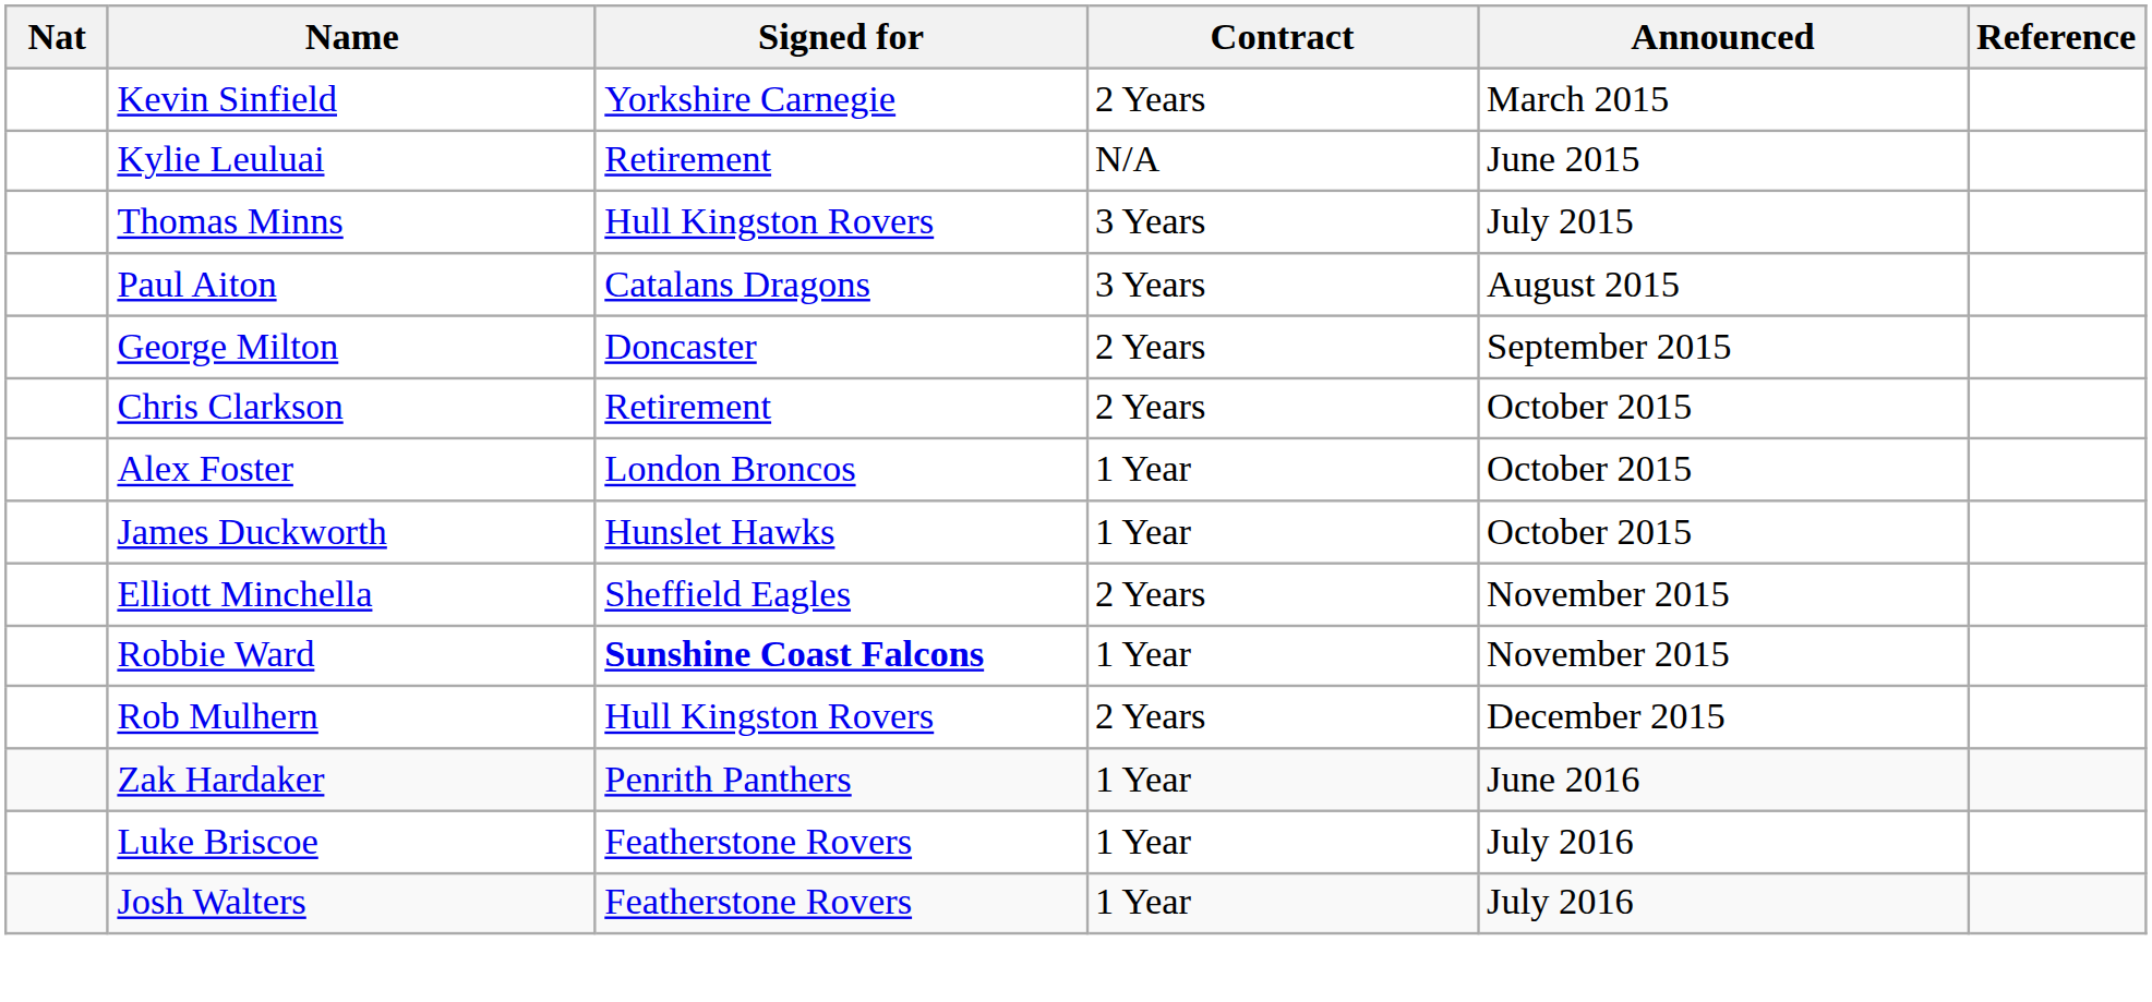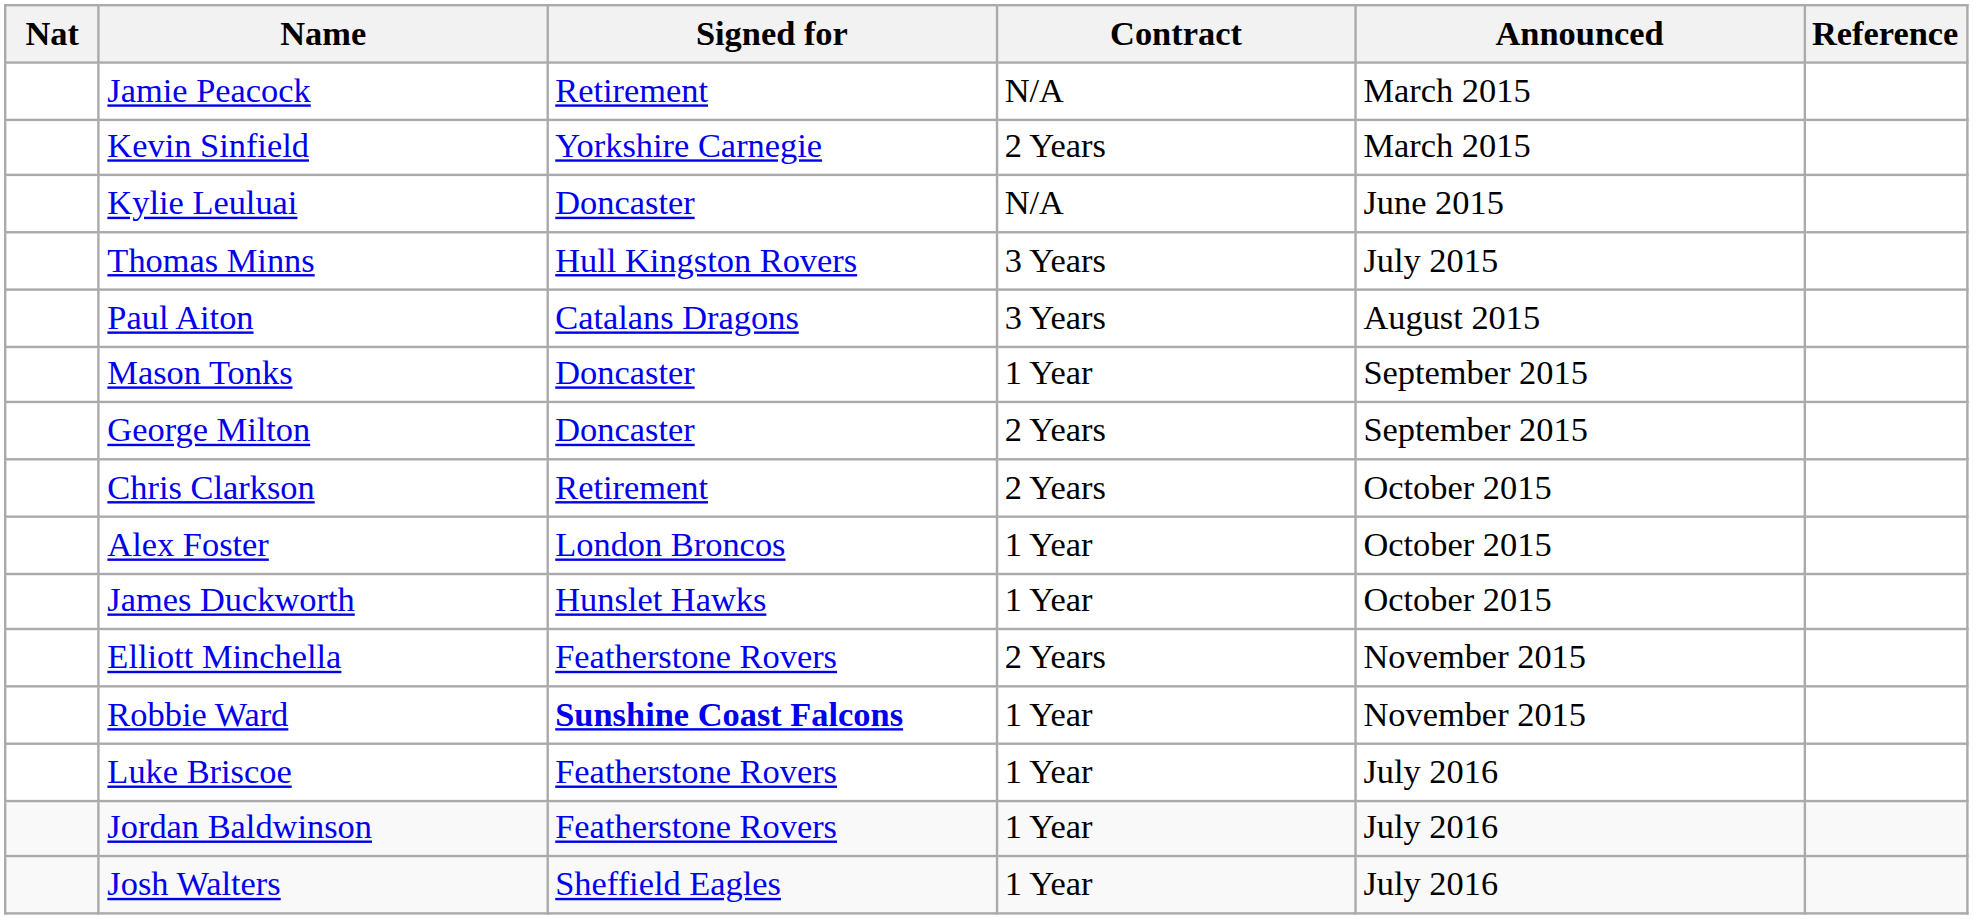 <table class="wikitable"  style="width:65%; font-size:90%;">
 <tr>
 <th width=5%>Nat</th>
 <th width=25%>Name</th>
 <th width=25%>Signed for</th>
 <th width=20%>Contract</th>
 <th width=25%>Announced</th>
 <th>Reference</th>
+</tr>
+<tr style="background:#fff;">
+<td width=5%></td>
+<td width=25%><a href='#'>Jamie Peacock</a></td>
+<td width=25%><a href='#'>Retirement</a></td>
+<td width=20%>N/A</td>
+<td width=25%>March 2015</td>
+<td></td>
 </tr>
 <tr style="background:#fff;">
 <td width=5%></td>
 <td width=25%><a href='#'>Kevin Sinfield</a></td>
 <td width=25%><a href='#'>Yorkshire Carnegie</a></td>
 <td width=20%>2 Years</td>
 <td width=25%>March 2015</td>
 <td></td>
 </tr>
 <tr style="background:#fff;">
 <td width=5%></td>
 <td width=25%><a href='#'>Kylie Leuluai</a></td>
-<td width=25%><a href='#'>Retirement</a></td>
+<td width=25%><a href='#'>Doncaster</a></td>
 <td width=20%>N/A</td>
 <td width=25%>June 2015</td>
 <td></td>
 </tr>
 <tr style="background:#fff;">
 <td width=5%></td>
 <td width=25%><a href='#'>Thomas Minns</a></td>
 <td width=25%><a href='#'>Hull Kingston Rovers</a></td>
 <td width=20%>3 Years</td>
 <td width=25%>July 2015</td>
 <td></td>
 </tr>
 <tr style="background:#fff;">
 <td width=5%></td>
 <td width=25%><a href='#'>Paul Aiton</a></td>
 <td width=25%><a href='#'>Catalans Dragons</a></td>
 <td width=20%>3 Years</td>
 <td width=25%>August 2015</td>
+<td></td>
+</tr>
+<tr style="background:#fff;">
+<td width=5%></td>
+<td width=25%><a href='#'>Mason Tonks</a></td>
+<td width=25%><a href='#'>Doncaster</a></td>
+<td width=20%>1 Year</td>
+<td width=25%>September 2015</td>
 <td></td>
 </tr>
 <tr style="background:#fff;">
 <td width=5%></td>
 <td width=25%><a href='#'>George Milton</a></td>
 <td width=25%><a href='#'>Doncaster</a></td>
 <td width=20%>2 Years</td>
 <td width=25%>September 2015</td>
 <td></td>
 </tr>
 <tr style="background:#fff;">
 <td width=5%></td>
 <td width=25%><a href='#'>Chris Clarkson</a></td>
 <td width=25%><a href='#'>Retirement</a></td>
 <td width=20%>2 Years</td>
 <td width=25%>October 2015</td>
 <td></td>
 </tr>
 <tr style="background:#fff;">
 <td width=5%></td>
 <td width=25%><a href='#'>Alex Foster</a></td>
 <td width=25%><a href='#'>London Broncos</a></td>
 <td width=20%>1 Year</td>
 <td width=25%>October 2015</td>
 <td></td>
 </tr>
 <tr style="background:#fff;">
 <td width=5%></td>
 <td width=25%><a href='#'>James Duckworth</a></td>
 <td width=25%><a href='#'>Hunslet Hawks</a></td>
 <td width=20%>1 Year</td>
 <td width=25%>October 2015</td>
 <td></td>
 </tr>
 <tr style="background:#fff;">
 <td width=5%></td>
 <td width=25%><a href='#'>Elliott Minchella</a></td>
-<td width=25%><a href='#'>Sheffield Eagles</a></td>
+<td><a href='#'>Featherstone Rovers</a></td>
 <td width=20%>2 Years</td>
 <td width=25%>November 2015</td>
 <td></td>
 </tr>
 <tr style="background:#fff;">
 <td width=5%></td>
 <td width=25%><a href='#'>Robbie Ward</a></td>
 <td width=25%><strong><a href='#'>Sunshine Coast Falcons</a></strong></td>
 <td width=20%>1 Year</td>
 <td width=25%>November 2015</td>
 <td></td>
 </tr>
 <tr style="background:#fff;">
-<td width=5%></td>
-<td width=25%><a href='#'>Rob Mulhern</a></td>
-<td width=25%><a href='#'>Hull Kingston Rovers</a></td>
-<td width=20%>2 Years</td>
-<td width=25%>December 2015</td>
-<td></td>
-</tr>
-<tr>
-<td></td>
-<td><a href='#'>Zak Hardaker</a></td>
-<td><a href='#'>Penrith Panthers</a></td>
-<td>1 Year</td>
-<td>June 2016</td>
-<td></td>
-</tr>
-<tr style="background:#fff;">
 <td width="5%"></td>
 <td width="25%"><a href='#'>Luke Briscoe</a></td>
 <td width="25%"><a href='#'>Featherstone Rovers</a></td>
 <td width="20%">1 Year</td>
 <td width="25%">July 2016</td>
 <td></td>
 </tr>
 <tr>
 <td></td>
-<td><a href='#'>Josh Walters</a></td>
+<td><a href='#'>Jordan Baldwinson</a></td>
 <td><a href='#'>Featherstone Rovers</a></td>
 <td>1 Year</td>
 <td>July 2016</td>
 <td></td>
 </tr>
+<tr>
+<td></td>
+<td><a href='#'>Josh Walters</a></td>
+<td width=25%><a href='#'>Sheffield Eagles</a></td>
+<td>1 Year</td>
+<td>July 2016</td>
+<td></td>
+</tr>
 </table>
